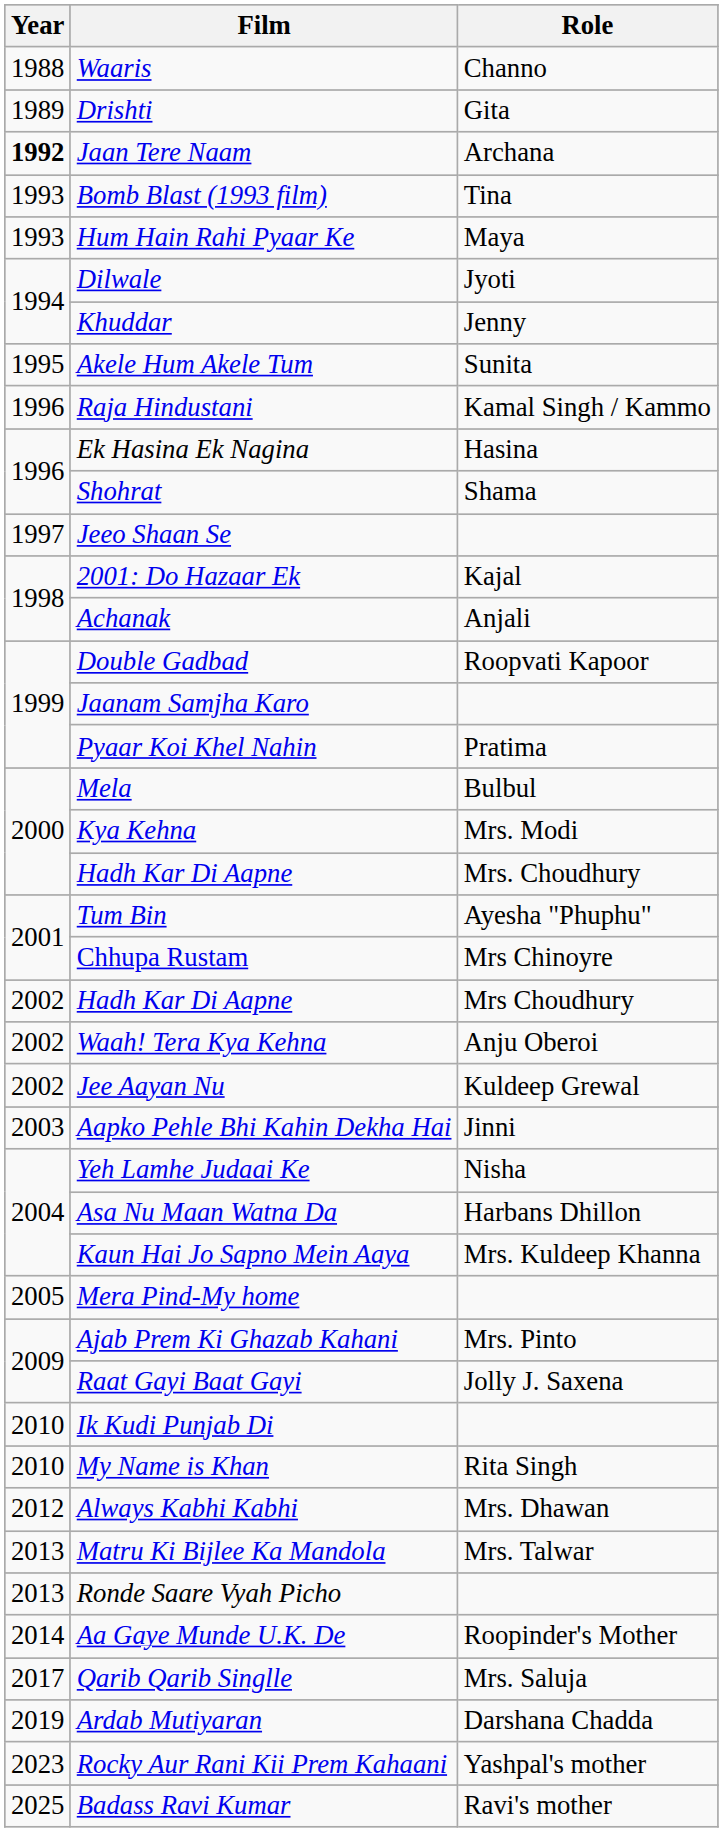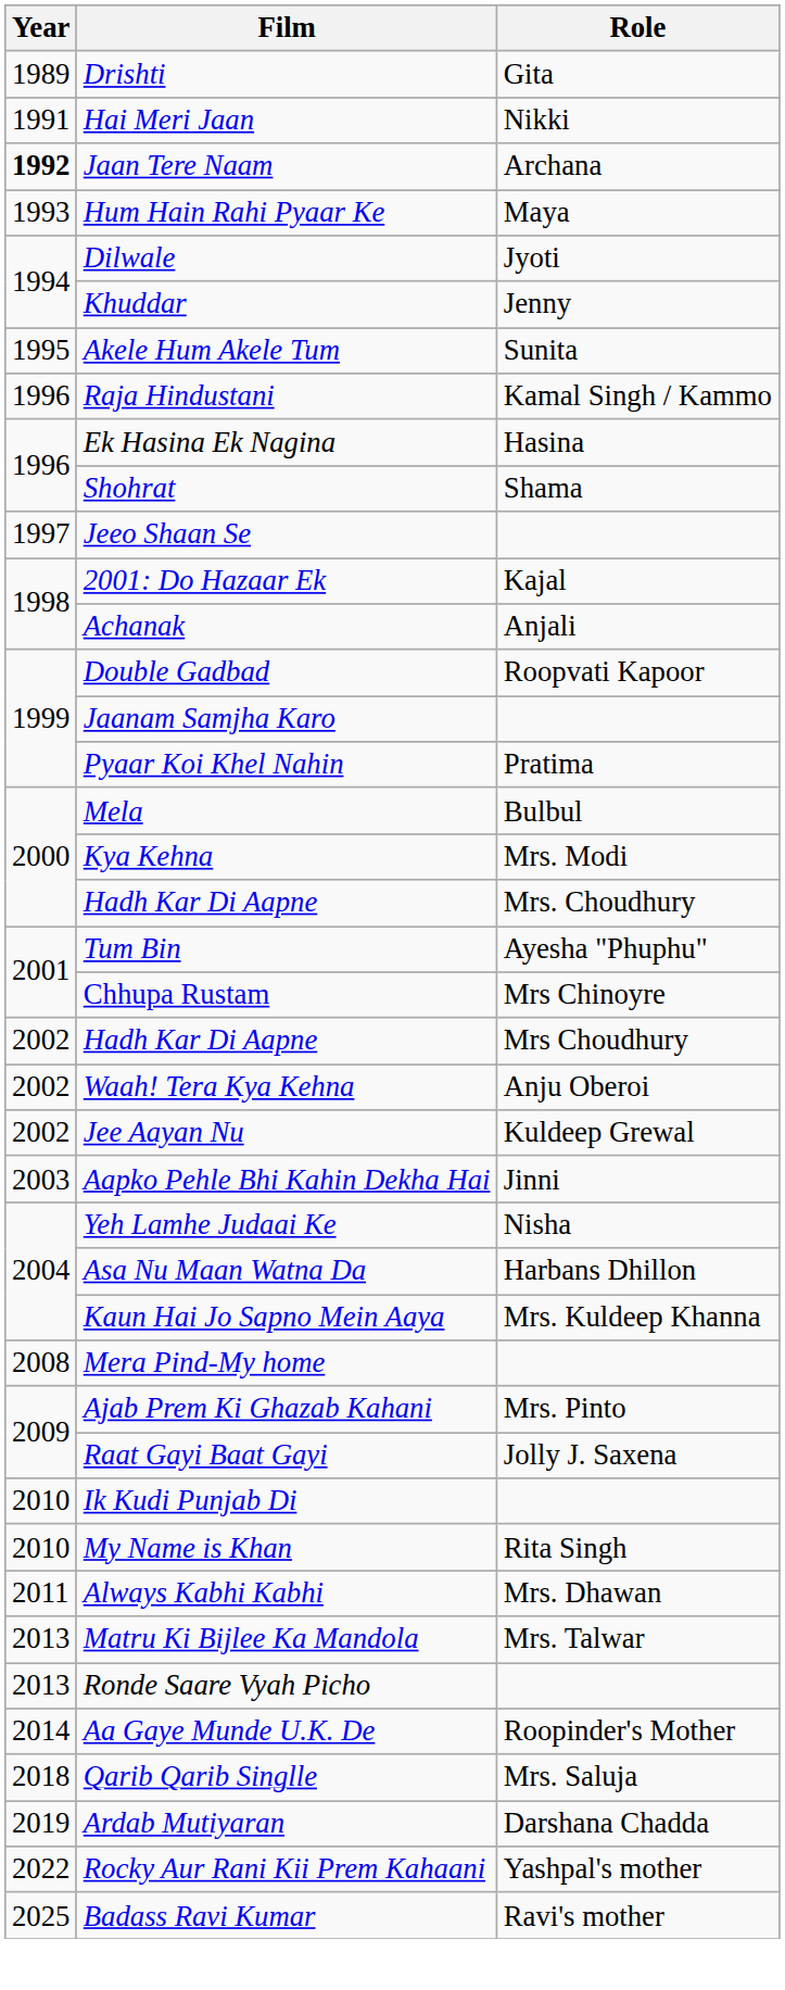 <table class="wikitable sortable">
 <tr>
 <th>Year</th>
 <th>Film</th>
 <th>Role</th>
 </tr>
 <tr>
-<td>1988</td>
-<td><em><a href='#'>Waaris</a></em></td>
-<td>Channo</td>
-</tr>
-<tr>
 <td>1989</td>
 <td><em><a href='#'>Drishti</a></em></td>
 <td>Gita</td>
 </tr>
 <tr>
+<td>1991</td>
+<td><em><a href='#'>Hai Meri Jaan</a></em></td>
+<td>Nikki</td>
+</tr>
+<tr>
 <td><strong>1992</strong></td>
 <td><em><a href='#'>Jaan Tere Naam</a></em></td>
 <td>Archana</td>
-</tr>
-<tr>
-<td>1993</td>
-<td><em><a href='#'>Bomb Blast (1993 film)</a></em></td>
-<td>Tina</td>
 </tr>
 <tr>
 <td>1993</td>
 <td><em><a href='#'>Hum Hain Rahi Pyaar Ke</a></em></td>
 <td>Maya</td>
 </tr>
 <tr>
 <td Rowspan="2">1994</td>
 <td><em><a href='#'>Dilwale</a></em></td>
 <td>Jyoti</td>
 </tr>
 <tr>
 <td><em><a href='#'>Khuddar</a></em></td>
 <td>Jenny</td>
 </tr>
 <tr>
 <td>1995</td>
 <td><em><a href='#'>Akele Hum Akele Tum</a></em></td>
 <td>Sunita</td>
 </tr>
 <tr>
 <td>1996</td>
 <td><em><a href='#'>Raja Hindustani</a></em></td>
 <td>Kamal Singh / Kammo</td>
 </tr>
 <tr>
 <td rowspan="2">1996</td>
 <td><em>Ek Hasina Ek Nagina</em></td>
 <td>Hasina</td>
 </tr>
 <tr>
 <td><em><a href='#'>Shohrat</a></em></td>
 <td>Shama</td>
 </tr>
 <tr>
 <td>1997</td>
 <td><em><a href='#'>Jeeo Shaan Se</a></em></td>
 <td></td>
 </tr>
 <tr>
 <td Rowspan="2">1998</td>
 <td><em><a href='#'>2001: Do Hazaar Ek</a></em></td>
 <td>Kajal</td>
 </tr>
 <tr>
 <td><em><a href='#'>Achanak</a></em></td>
 <td>Anjali</td>
 </tr>
 <tr>
 <td Rowspan ="3">1999</td>
 <td><em><a href='#'>Double Gadbad</a></em></td>
 <td>Roopvati Kapoor</td>
 </tr>
 <tr>
 <td><em><a href='#'>Jaanam Samjha Karo</a></em></td>
 <td></td>
 </tr>
 <tr>
 <td><em><a href='#'>Pyaar Koi Khel Nahin</a></em></td>
 <td>Pratima</td>
 </tr>
 <tr>
 <td rowspan="3">2000</td>
 <td><em><a href='#'>Mela</a></em></td>
 <td>Bulbul</td>
 </tr>
 <tr>
 <td><em><a href='#'>Kya Kehna</a></em></td>
 <td>Mrs. Modi</td>
 </tr>
 <tr>
 <td><em><a href='#'>Hadh Kar Di Aapne</a></em></td>
 <td>Mrs. Choudhury</td>
 </tr>
 <tr>
 <td rowspan="2">2001</td>
 <td><em><a href='#'>Tum Bin</a></em></td>
 <td>Ayesha "Phuphu"</td>
 </tr>
 <tr>
 <td><a href='#'>Chhupa Rustam</a></td>
 <td>Mrs Chinoyre</td>
 </tr>
 <tr>
 <td>2002</td>
 <td><em><a href='#'>Hadh Kar Di Aapne</a></em></td>
 <td>Mrs Choudhury</td>
 </tr>
 <tr>
 <td>2002</td>
 <td><em><a href='#'>Waah! Tera Kya Kehna</a></em></td>
 <td>Anju Oberoi</td>
 </tr>
 <tr>
 <td>2002</td>
 <td><em><a href='#'>Jee Aayan Nu</a></em></td>
 <td>Kuldeep Grewal</td>
 </tr>
 <tr>
 <td>2003</td>
 <td><em><a href='#'>Aapko Pehle Bhi Kahin Dekha Hai</a></em></td>
 <td>Jinni</td>
 </tr>
 <tr>
 <td rowspan="3">2004</td>
 <td><em><a href='#'>Yeh Lamhe Judaai Ke</a></em></td>
 <td>Nisha</td>
 </tr>
 <tr>
 <td><em><a href='#'>Asa Nu Maan Watna Da</a></em></td>
 <td>Harbans Dhillon</td>
 </tr>
 <tr>
 <td><em><a href='#'>Kaun Hai Jo Sapno Mein Aaya</a></em></td>
 <td>Mrs. Kuldeep Khanna</td>
 </tr>
 <tr>
-<td>2005</td>
+<td>2008</td>
 <td><em><a href='#'>Mera Pind-My home</a></em></td>
 <td></td>
 </tr>
 <tr>
 <td rowspan="2">2009</td>
 <td><em><a href='#'>Ajab Prem Ki Ghazab Kahani</a></em></td>
 <td>Mrs. Pinto</td>
 </tr>
 <tr>
 <td><em><a href='#'>Raat Gayi Baat Gayi</a></em></td>
 <td>Jolly J. Saxena</td>
 </tr>
 <tr>
 <td>2010</td>
 <td><em><a href='#'>Ik Kudi Punjab Di</a></em></td>
 <td></td>
 </tr>
 <tr>
 <td>2010</td>
 <td><em><a href='#'>My Name is Khan</a></em></td>
 <td>Rita Singh</td>
 </tr>
 <tr>
-<td>2012</td>
+<td>2011</td>
 <td><em><a href='#'>Always Kabhi Kabhi</a></em></td>
 <td>Mrs. Dhawan</td>
 </tr>
 <tr>
 <td>2013</td>
 <td><em><a href='#'>Matru Ki Bijlee Ka Mandola</a></em></td>
 <td>Mrs. Talwar</td>
 </tr>
 <tr>
 <td>2013</td>
 <td><em>Ronde Saare Vyah Picho</em></td>
 <td></td>
 </tr>
 <tr>
 <td>2014</td>
 <td><em><a href='#'>Aa Gaye Munde U.K. De</a></em></td>
 <td>Roopinder's Mother</td>
 </tr>
 <tr>
-<td>2017</td>
+<td>2018</td>
 <td><em><a href='#'>Qarib Qarib Singlle</a></em></td>
 <td>Mrs. Saluja</td>
 </tr>
 <tr>
 <td>2019</td>
 <td><em><a href='#'>Ardab Mutiyaran</a></em></td>
 <td>Darshana Chadda</td>
 </tr>
 <tr>
-<td>2023</td>
+<td>2022</td>
 <td><em><a href='#'>Rocky Aur Rani Kii Prem Kahaani</a></em></td>
 <td>Yashpal's mother</td>
 </tr>
 <tr>
 <td>2025</td>
 <td><em><a href='#'>Badass Ravi Kumar</a></em></td>
 <td>Ravi's mother</td>
 </tr>
 </table>
